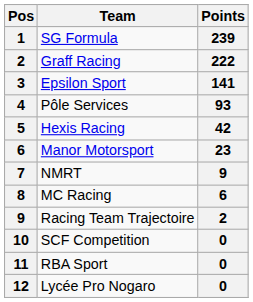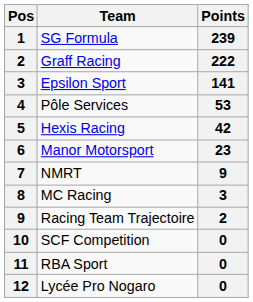 <table class="wikitable" style="font-size:85%">
 <tr>
 <th>Pos</th>
 <th>Team</th>
 <th>Points</th>
 </tr>
 <tr>
 <th>1</th>
 <td nowrap> <a href='#'>SG Formula</a></td>
 <th>239</th>
 </tr>
 <tr>
 <th>2</th>
 <td nowrap> <a href='#'>Graff Racing</a></td>
 <th>222</th>
 </tr>
 <tr>
 <th>3</th>
 <td nowrap> <a href='#'>Epsilon Sport</a></td>
 <th>141</th>
 </tr>
 <tr>
 <th>4</th>
 <td nowrap> Pôle Services</td>
-<th>93</th>
+<th>53</th>
 </tr>
 <tr>
 <th>5</th>
 <td nowrap> <a href='#'>Hexis Racing</a></td>
 <th>42</th>
 </tr>
 <tr>
 <th>6</th>
 <td nowrap> <a href='#'>Manor Motorsport</a></td>
 <th>23</th>
 </tr>
 <tr>
 <th>7</th>
 <td nowrap> NMRT</td>
 <th>9</th>
 </tr>
 <tr>
 <th>8</th>
 <td nowrap> MC Racing</td>
-<th>6</th>
+<th>3</th>
 </tr>
 <tr>
 <th>9</th>
 <td nowrap> Racing Team Trajectoire</td>
 <th>2</th>
 </tr>
 <tr>
 <th>10</th>
 <td nowrap> SCF Competition</td>
 <th>0</th>
 </tr>
 <tr>
 <th>11</th>
 <td nowrap> RBA Sport</td>
 <th>0</th>
 </tr>
 <tr>
 <th>12</th>
 <td nowrap> Lycée Pro Nogaro</td>
 <th>0</th>
 </tr>
 </table>
